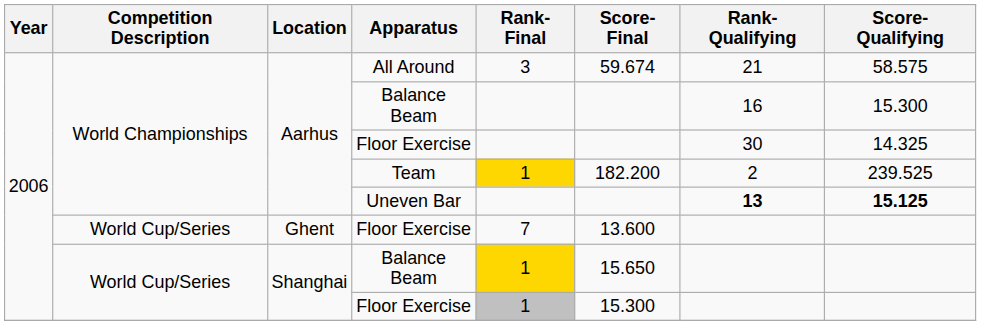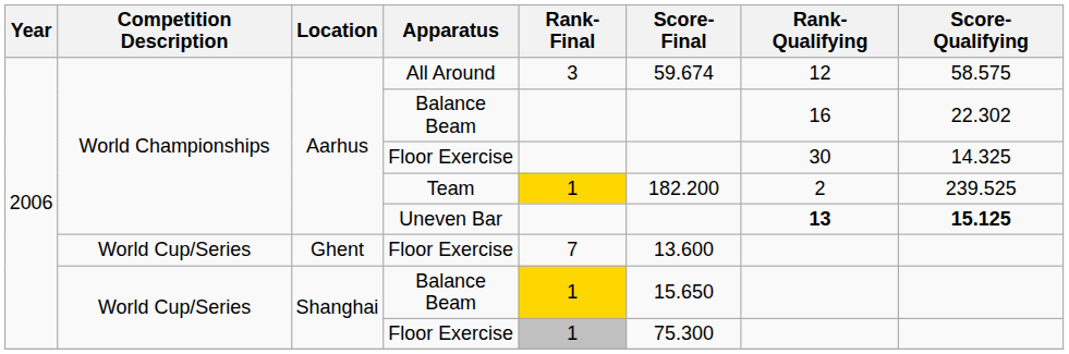 <table class="wikitable" style="text-align:center">
 <tr>
 <th>Year</th>
 <th>Competition Description</th>
 <th>Location</th>
 <th>Apparatus</th>
 <th>Rank-Final</th>
 <th>Score-Final</th>
 <th>Rank-Qualifying</th>
 <th>Score-Qualifying</th>
 </tr>
 <tr>
 <td rowspan="8">2006</td>
 <td rowspan="5">World Championships</td>
 <td rowspan="5">Aarhus</td>
 <td>All Around</td>
 <td>3</td>
 <td>59.674</td>
-<td>21</td>
+<td>12</td>
 <td>58.575</td>
 </tr>
 <tr>
 <td>Balance Beam</td>
 <td></td>
 <td></td>
 <td>16</td>
-<td>15.300</td>
+<td>22.302</td>
 </tr>
 <tr>
 <td>Floor Exercise</td>
 <td></td>
 <td></td>
 <td>30</td>
 <td>14.325</td>
 </tr>
 <tr>
 <td>Team</td>
 <td bgcolor="gold">1</td>
 <td>182.200</td>
 <td>2</td>
 <td>239.525</td>
 </tr>
 <tr>
 <td>Uneven Bar</td>
 <td></td>
 <td></td>
 <td><strong>13</strong></td>
 <td><strong>15.125</strong></td>
 </tr>
 <tr>
 <td>World Cup/Series</td>
 <td>Ghent</td>
 <td>Floor Exercise</td>
 <td>7</td>
 <td>13.600</td>
 <td></td>
 <td></td>
 </tr>
 <tr>
 <td rowspan="2">World Cup/Series</td>
 <td rowspan="2">Shanghai</td>
 <td>Balance Beam</td>
 <td bgcolor="gold">1</td>
 <td>15.650</td>
 <td></td>
 <td></td>
 </tr>
 <tr>
 <td>Floor Exercise</td>
 <td bgcolor="silver">1</td>
-<td>15.300</td>
+<td>75.300</td>
 <td></td>
 <td></td>
 </tr>
 <tr>
 </tr>
 </table>
